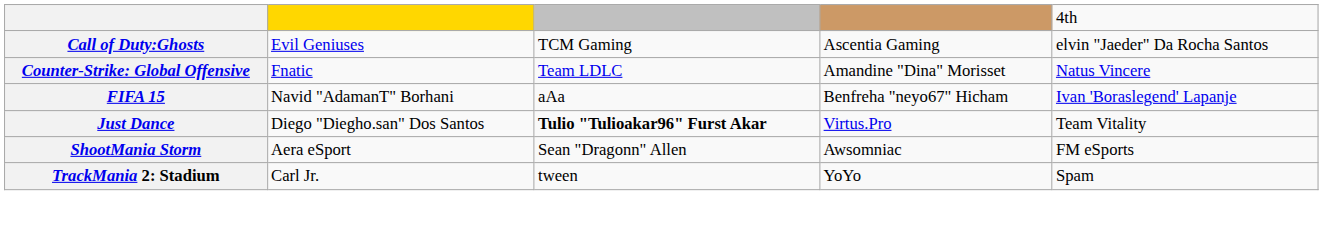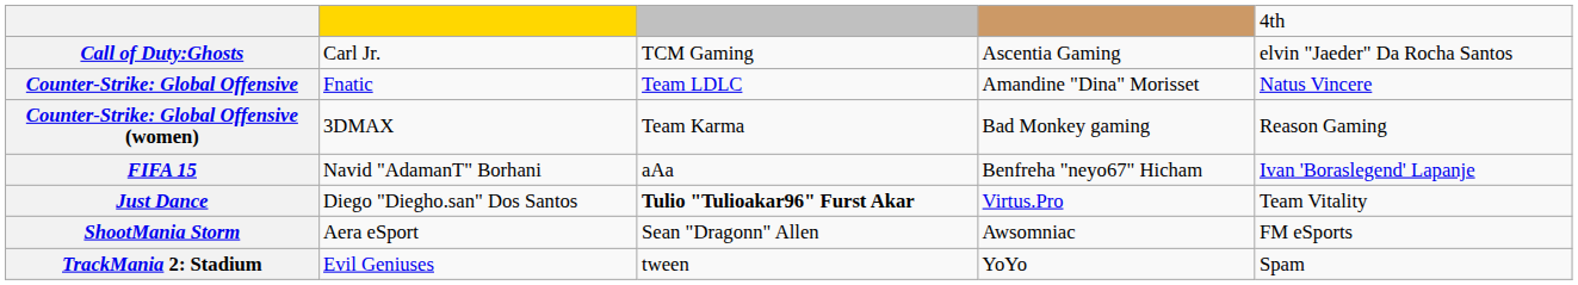 <table class="wikitable" style="width: 100%;">
 <tr>
 <th style="width: 20%;"></th>
 <td style="text-align:center" bgcolor="gold"></td>
 <td style="text-align:center" bgcolor="silver"></td>
 <td style="text-align:center" bgcolor="CC9966"></td>
 <td>4th</td>
 </tr>
 <tr>
 <th><em><a href='#'>Call of Duty:Ghosts</a></em></th>
-<td> <a href='#'>Evil Geniuses</a></td>
+<td> Carl Jr.</td>
 <td> TCM Gaming</td>
 <td> Ascentia Gaming</td>
 <td> elvin "Jaeder" Da Rocha Santos</td>
 </tr>
 <tr>
 <th><em><a href='#'>Counter-Strike: Global Offensive</a></em></th>
 <td> <a href='#'>Fnatic</a></td>
 <td> <a href='#'>Team LDLC</a></td>
 <td> Amandine "Dina" Morisset</td>
 <td> <a href='#'>Natus Vincere</a></td>
+</tr>
+<tr>
+<th><em><a href='#'>Counter-Strike: Global Offensive</a></em> (women)</th>
+<td> 3DMAX</td>
+<td> Team Karma</td>
+<td> Bad Monkey gaming</td>
+<td> Reason Gaming</td>
 </tr>
 <tr>
 <th><em><a href='#'>FIFA 15</a></em></th>
 <td> Navid "AdamanT" Borhani</td>
 <td> aAa</td>
 <td> Benfreha "neyo67" Hicham</td>
 <td> <a href='#'>Ivan 'Boraslegend' Lapanje</a></td>
 </tr>
 <tr>
 <th><em><a href='#'>Just Dance</a></em></th>
 <td> Diego "Diegho.san" Dos Santos</td>
 <td><strong> Tulio "Tulioakar96" Furst Akar</strong></td>
 <td> <a href='#'>Virtus.Pro</a></td>
 <td> Team Vitality</td>
 </tr>
 <tr>
 <th><em><a href='#'>ShootMania Storm</a></em></th>
 <td> Aera eSport</td>
 <td> Sean "Dragonn" Allen</td>
 <td> Awsomniac</td>
 <td> FM eSports</td>
 </tr>
 <tr>
 <th><em><a href='#'>TrackMania</a></em> 2: Stadium</th>
-<td> Carl Jr.</td>
+<td> <a href='#'>Evil Geniuses</a></td>
 <td> tween</td>
 <td> YoYo</td>
 <td> Spam</td>
 </tr>
 </table>
